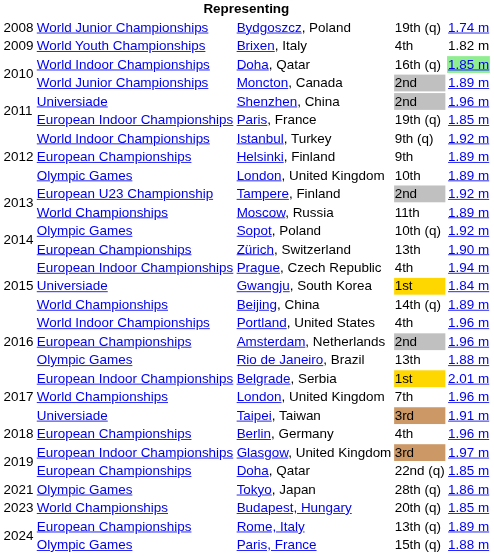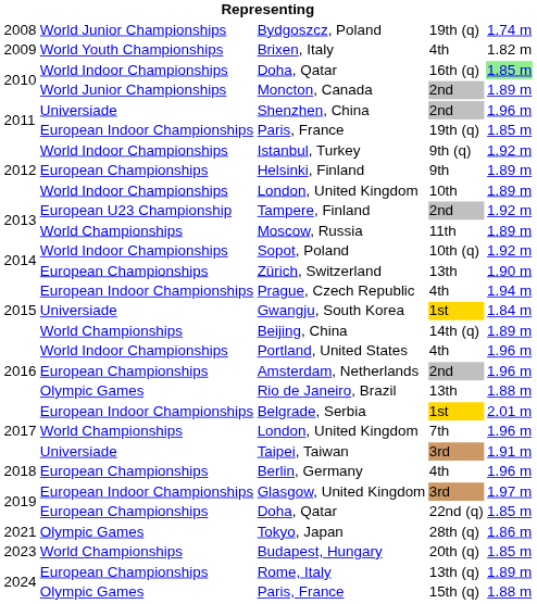 <table>
 <tr>
 <th colspan="5">Representing </th>
 </tr>
 <tr>
 <td>2008</td>
 <td><a href='#'>World Junior Championships</a></td>
 <td><a href='#'>Bydgoszcz</a>, Poland</td>
 <td>19th (q)</td>
 <td><a href='#'>1.74 m</a></td>
 </tr>
 <tr>
 <td>2009</td>
 <td><a href='#'>World Youth Championships</a></td>
 <td><a href='#'>Brixen</a>, Italy</td>
 <td>4th</td>
 <td>1.82 m</td>
 </tr>
 <tr>
 <td rowspan=2>2010</td>
 <td><a href='#'>World Indoor Championships</a></td>
 <td><a href='#'>Doha</a>, Qatar</td>
 <td>16th (q)</td>
 <td style="background: lightgreen;"><a href='#'>1.85 m</a></td>
 </tr>
 <tr>
 <td><a href='#'>World Junior Championships</a></td>
 <td><a href='#'>Moncton</a>, Canada</td>
 <td bgcolor="silver">2nd</td>
 <td><a href='#'>1.89 m</a></td>
 </tr>
 <tr>
 <td rowspan=2>2011</td>
 <td><a href='#'>Universiade</a></td>
 <td><a href='#'>Shenzhen</a>, China</td>
 <td bgcolor="silver">2nd</td>
 <td><a href='#'>1.96 m</a></td>
 </tr>
 <tr>
 <td><a href='#'>European Indoor Championships</a></td>
 <td><a href='#'>Paris</a>, France</td>
 <td>19th (q)</td>
 <td><a href='#'>1.85 m</a></td>
 </tr>
 <tr>
 <td rowspan=3>2012</td>
 <td><a href='#'>World Indoor Championships</a></td>
 <td><a href='#'>Istanbul</a>, Turkey</td>
 <td>9th (q)</td>
 <td><a href='#'>1.92 m</a></td>
 </tr>
 <tr>
 <td><a href='#'>European Championships</a></td>
 <td><a href='#'>Helsinki</a>, Finland</td>
 <td>9th</td>
 <td><a href='#'>1.89 m</a></td>
 </tr>
 <tr>
-<td><a href='#'>Olympic Games</a></td>
+<td><a href='#'>World Indoor Championships</a></td>
 <td><a href='#'>London</a>, United Kingdom</td>
 <td>10th</td>
 <td><a href='#'>1.89 m</a></td>
 </tr>
 <tr>
 <td rowspan=2>2013</td>
 <td><a href='#'>European U23 Championship</a></td>
 <td><a href='#'>Tampere</a>, Finland</td>
 <td bgcolor=silver>2nd</td>
 <td><a href='#'>1.92 m</a></td>
 </tr>
 <tr>
 <td><a href='#'>World Championships</a></td>
 <td><a href='#'>Moscow</a>, Russia</td>
 <td>11th</td>
 <td><a href='#'>1.89 m</a></td>
 </tr>
 <tr>
 <td rowspan=2>2014</td>
-<td><a href='#'>Olympic Games</a></td>
+<td><a href='#'>World Indoor Championships</a></td>
 <td><a href='#'>Sopot</a>, Poland</td>
 <td>10th (q)</td>
 <td><a href='#'>1.92 m</a></td>
 </tr>
 <tr>
 <td><a href='#'>European Championships</a></td>
 <td><a href='#'>Zürich</a>, Switzerland</td>
 <td>13th</td>
 <td><a href='#'>1.90 m</a></td>
 </tr>
 <tr>
 <td rowspan=3>2015</td>
 <td><a href='#'>European Indoor Championships</a></td>
 <td><a href='#'>Prague</a>, Czech Republic</td>
 <td>4th</td>
 <td><a href='#'>1.94 m</a></td>
 </tr>
 <tr>
 <td><a href='#'>Universiade</a></td>
 <td><a href='#'>Gwangju</a>, South Korea</td>
 <td bgcolor=gold>1st</td>
 <td><a href='#'>1.84 m</a></td>
 </tr>
 <tr>
 <td><a href='#'>World Championships</a></td>
 <td><a href='#'>Beijing</a>, China</td>
 <td>14th (q)</td>
 <td><a href='#'>1.89 m</a></td>
 </tr>
 <tr>
 <td rowspan=3>2016</td>
 <td><a href='#'>World Indoor Championships</a></td>
 <td><a href='#'>Portland</a>, United States</td>
 <td>4th</td>
 <td><a href='#'>1.96 m</a></td>
 </tr>
 <tr>
 <td><a href='#'>European Championships</a></td>
 <td><a href='#'>Amsterdam</a>, Netherlands</td>
 <td bgcolor=silver>2nd</td>
 <td><a href='#'>1.96 m</a></td>
 </tr>
 <tr>
 <td><a href='#'>Olympic Games</a></td>
 <td><a href='#'>Rio de Janeiro</a>, Brazil</td>
 <td>13th</td>
 <td><a href='#'>1.88 m</a></td>
 </tr>
 <tr>
 <td rowspan=3>2017</td>
 <td><a href='#'>European Indoor Championships</a></td>
 <td><a href='#'>Belgrade</a>, Serbia</td>
 <td bgcolor=gold>1st</td>
 <td><a href='#'>2.01 m</a></td>
 </tr>
 <tr>
 <td><a href='#'>World Championships</a></td>
 <td><a href='#'>London</a>, United Kingdom</td>
 <td>7th</td>
 <td><a href='#'>1.96 m</a></td>
 </tr>
 <tr>
 <td><a href='#'>Universiade</a></td>
 <td><a href='#'>Taipei</a>, Taiwan</td>
 <td bgcolor="cc9966">3rd</td>
 <td><a href='#'>1.91 m</a></td>
 </tr>
 <tr>
 <td>2018</td>
 <td><a href='#'>European Championships</a></td>
 <td><a href='#'>Berlin</a>, Germany</td>
 <td>4th</td>
 <td><a href='#'>1.96 m</a></td>
 </tr>
 <tr>
 <td rowspan=2>2019</td>
 <td><a href='#'>European Indoor Championships</a></td>
 <td><a href='#'>Glasgow</a>, United Kingdom</td>
 <td bgcolor="cc9966">3rd</td>
 <td><a href='#'>1.97 m</a></td>
 </tr>
 <tr>
 <td><a href='#'>European Championships</a></td>
 <td><a href='#'>Doha</a>, Qatar</td>
 <td>22nd (q)</td>
 <td><a href='#'>1.85 m</a></td>
 </tr>
 <tr>
 <td>2021</td>
 <td><a href='#'>Olympic Games</a></td>
 <td><a href='#'>Tokyo</a>, Japan</td>
 <td>28th (q)</td>
 <td><a href='#'>1.86 m</a></td>
 </tr>
 <tr>
 <td>2023</td>
 <td><a href='#'>World Championships</a></td>
 <td><a href='#'>Budapest, Hungary</a></td>
 <td>20th (q)</td>
 <td><a href='#'>1.85 m</a></td>
 </tr>
 <tr>
 <td rowspan=2>2024</td>
 <td><a href='#'>European Championships</a></td>
 <td><a href='#'>Rome, Italy</a></td>
 <td>13th (q)</td>
 <td><a href='#'>1.89 m</a></td>
 </tr>
 <tr>
 <td><a href='#'>Olympic Games</a></td>
 <td><a href='#'>Paris, France</a></td>
 <td>15th (q)</td>
 <td><a href='#'>1.88 m</a></td>
 </tr>
 </table>
